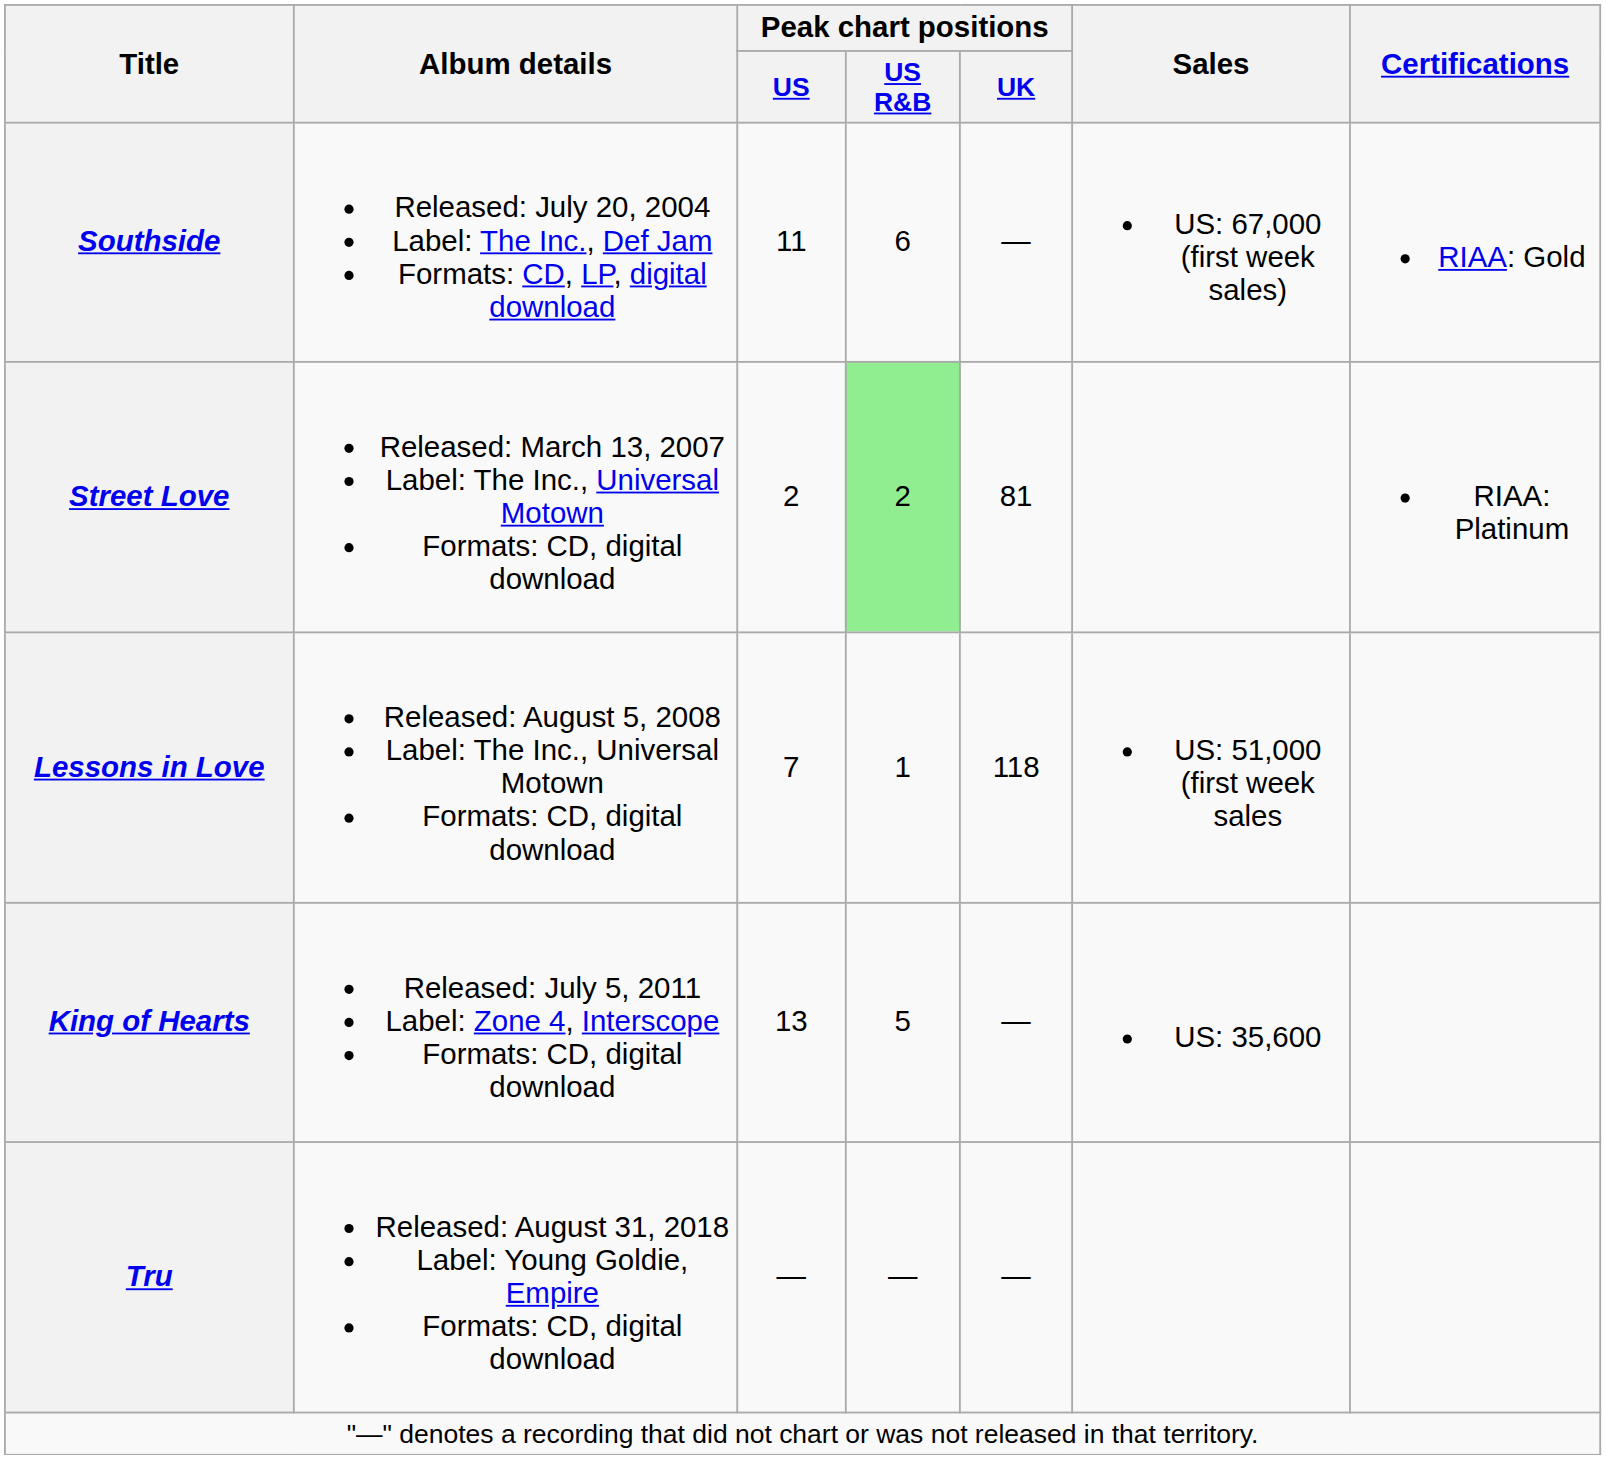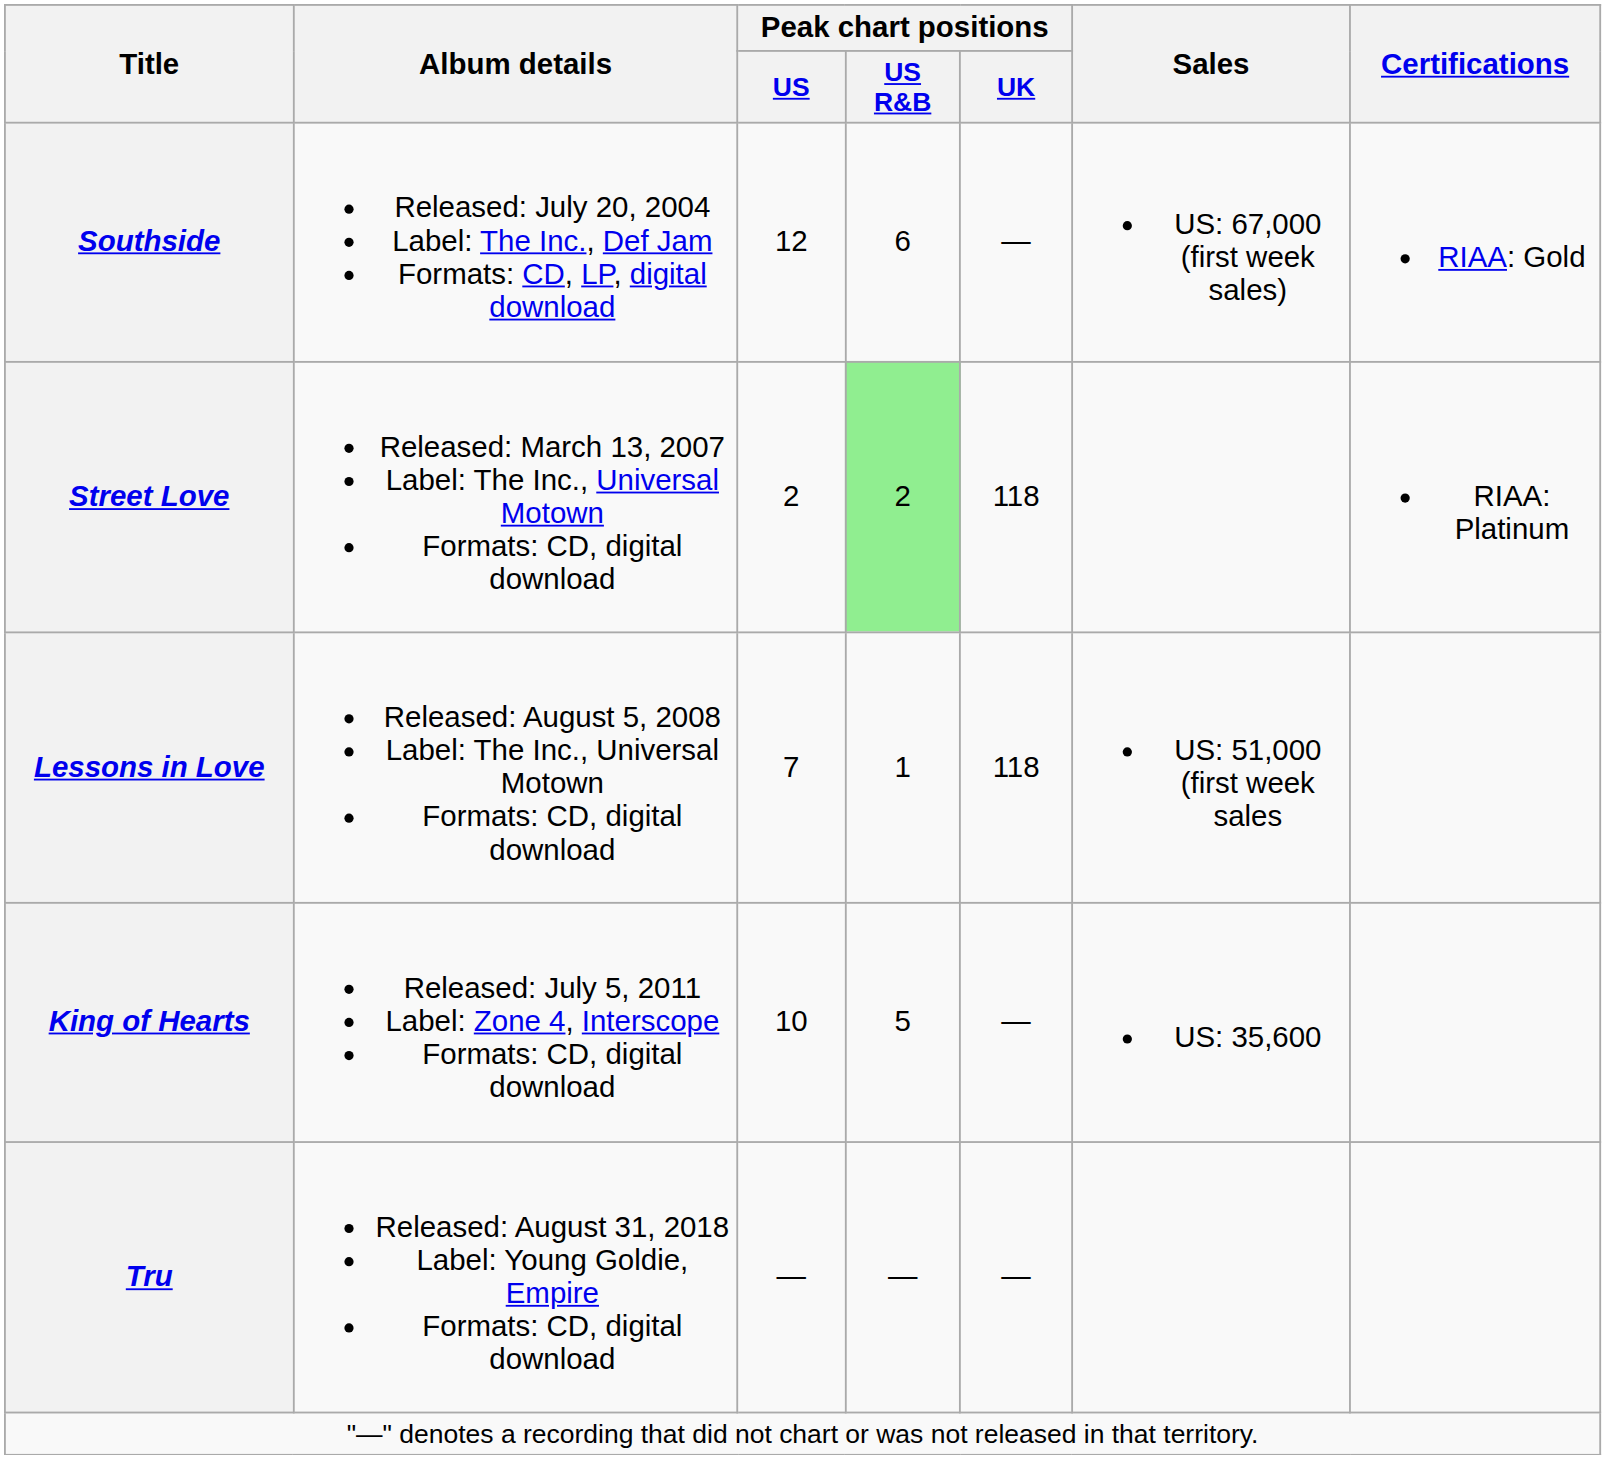 <table class="wikitable plainrowheaders" style="text-align:center;">
 <tr>
 <th scope="col" rowspan="2" style="width:12em;">Title</th>
 <th scope="col" rowspan="2" style="width:19em;">Album details</th>
 <th scope="col" colspan="3" style="width:14em;">Peak chart positions</th>
 <th scope="col" rowspan="2" style="width:11em;">Sales</th>
 <th scope="col" rowspan="2" style="width:9em;"><a href='#'>Certifications</a></th>
 </tr>
 <tr>
 <th scope="col" style="width:3em;font-size:90%;"><a href='#'>US</a><br></th>
 <th scope="col" style="width:3em;font-size:90%;"><a href='#'>US<br>R&B</a><br></th>
 <th scope="col" style="width:3em;font-size:90%;"><a href='#'>UK</a></th>
 </tr>
 <tr>
 <th scope="row"><em><a href='#'>Southside</a></em></th>
 <td><br><ul><li>Released: July 20, 2004</li><li>Label: <a href='#'>The Inc.</a>, <a href='#'>Def Jam</a></li><li>Formats: <a href='#'>CD</a>, <a href='#'>LP</a>, <a href='#'>digital download</a></li></ul></td>
-<td>11</td>
+<td>12</td>
 <td>6</td>
 <td>—</td>
 <td><br><ul><li>US: 67,000 (first week sales)</li></ul></td>
 <td><br><ul><li><a href='#'>RIAA</a>: Gold</li></ul></td>
 </tr>
 <tr>
 <th scope="row"><em><a href='#'>Street Love</a></em></th>
 <td><br><ul><li>Released: March 13, 2007</li><li>Label: The Inc., <a href='#'>Universal Motown</a></li><li>Formats: CD, digital download</li></ul></td>
 <td>2</td>
 <td style="background: lightgreen;">2</td>
-<td>81</td>
+<td>118</td>
 <td></td>
 <td><br><ul><li>RIAA: Platinum</li></ul></td>
 </tr>
 <tr>
 <th scope="row"><em><a href='#'>Lessons in Love</a></em></th>
 <td><br><ul><li>Released: August 5, 2008</li><li>Label: The Inc., Universal Motown</li><li>Formats: CD, digital download</li></ul></td>
 <td>7</td>
 <td>1</td>
 <td>118</td>
 <td><br><ul><li>US: 51,000 (first week sales</li></ul></td>
 <td></td>
 </tr>
 <tr>
 <th scope="row"><em><a href='#'>King of Hearts</a></em></th>
 <td><br><ul><li>Released: July 5, 2011</li><li>Label: <a href='#'>Zone 4</a>, <a href='#'>Interscope</a></li><li>Formats: CD, digital download</li></ul></td>
-<td>13</td>
+<td>10</td>
 <td>5</td>
 <td>—</td>
 <td><br><ul><li>US: 35,600</li></ul></td>
 <td></td>
 </tr>
 <tr>
 <th scope="row"><em><a href='#'>Tru</a></em></th>
 <td><br><ul><li>Released: August 31, 2018</li><li>Label: Young Goldie, <a href='#'>Empire</a></li><li>Formats: CD, digital download</li></ul></td>
 <td>—</td>
 <td>—</td>
 <td>—</td>
 <td></td>
 <td></td>
 </tr>
 <tr>
 <td colspan="10" style="font-size:90%">"—" denotes a recording that did not chart or was not released in that territory.</td>
 </tr>
 </table>
